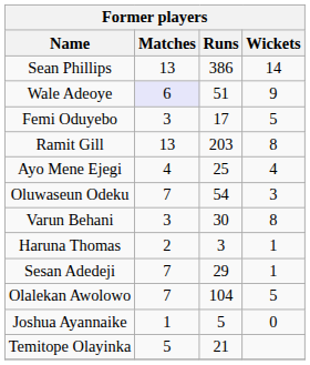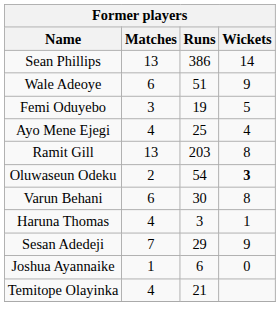 <table class="wikitable sortable">
 <tr>
 <th colspan=4>Former players</th>
 </tr>
 <tr>
 <th>Name</th>
 <th>Matches</th>
 <th>Runs</th>
 <th>Wickets</th>
 </tr>
 <tr>
 <td style="text-align:center;">Sean Phillips</td>
 <td align=center>13</td>
 <td align=center>386</td>
 <td align=center>14</td>
 </tr>
 <tr>
 <td style="text-align:center;">Wale Adeoye</td>
-<td align=center style="background: lavender;">6</td>
+<td align=center>6</td>
 <td align=center>51</td>
 <td align=center>9</td>
 </tr>
 <tr>
 <td style="text-align:center;">Femi Oduyebo</td>
 <td align=center>3</td>
-<td align=center>17</td>
+<td align=center>19</td>
 <td align=center>5</td>
+</tr>
+<tr>
+<td style="text-align:center;">Ayo Mene Ejegi</td>
+<td align=center>4</td>
+<td align=center>25</td>
+<td align=center>4</td>
 </tr>
 <tr>
 <td style="text-align:center;">Ramit Gill</td>
 <td align=center>13</td>
 <td align=center>203</td>
 <td align=center>8</td>
 </tr>
 <tr>
-<td style="text-align:center;">Ayo Mene Ejegi</td>
-<td align=center>4</td>
-<td align=center>25</td>
-<td align=center>4</td>
-</tr>
-<tr>
 <td style="text-align:center;">Oluwaseun Odeku</td>
-<td align=center>7</td>
+<td align=center>2</td>
 <td align=center>54</td>
-<td align=center>3</td>
+<td align=center><strong>3</strong></td>
 </tr>
 <tr>
 <td style="text-align:center;">Varun Behani</td>
-<td align=center>3</td>
+<td align=center>6</td>
 <td align=center>30</td>
 <td align=center>8</td>
 </tr>
 <tr>
 <td style="text-align:center;">Haruna Thomas</td>
-<td align=center>2</td>
+<td align=center>4</td>
 <td align=center>3</td>
 <td align=center>1</td>
 </tr>
 <tr>
 <td style="text-align:center;">Sesan Adedeji</td>
 <td align=center>7</td>
 <td align=center>29</td>
-<td align=center>1</td>
-</tr>
-<tr>
-<td style="text-align:center;">Olalekan Awolowo</td>
-<td align=center>7</td>
-<td align=center>104</td>
-<td align=center>5</td>
+<td align=center>9</td>
 </tr>
 <tr>
 <td style="text-align:center;">Joshua Ayannaike</td>
 <td align=center>1</td>
-<td align=center>5</td>
+<td align=center>6</td>
 <td align=center>0</td>
 </tr>
 <tr>
 <td style="text-align:center;">Temitope Olayinka</td>
-<td align=center>5</td>
+<td align=center>4</td>
 <td align=center>21</td>
 <td align=center></td>
 </tr>
 <tr>
 </tr>
 </table>
